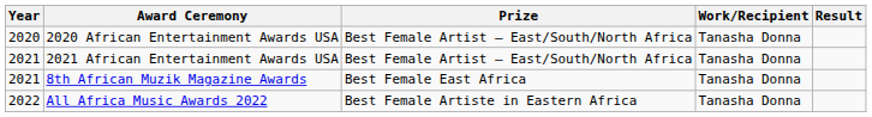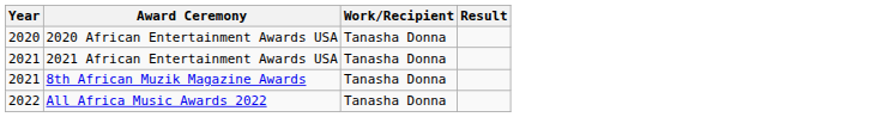 <table class="wikitable sortable">
 <tr>
 <th>Year</th>
 <th>Award Ceremony</th>
-<th>Prize</th>
 <th>Work/Recipient</th>
 <th>Result</th>
 </tr>
 <tr>
 <td>2020</td>
 <td>2020 African Entertainment Awards USA</td>
-<td>Best Female Artist – East/South/North Africa</td>
 <td>Tanasha Donna</td>
 <td></td>
 </tr>
 <tr>
 <td>2021</td>
 <td>2021 African Entertainment Awards USA</td>
-<td>Best Female Artist – East/South/North Africa</td>
 <td>Tanasha Donna</td>
 <td></td>
 </tr>
 <tr>
 <td>2021</td>
 <td><a href='#'>8th African Muzik Magazine Awards</a></td>
-<td>Best Female East Africa</td>
 <td>Tanasha Donna</td>
 <td></td>
 </tr>
 <tr>
 <td>2022</td>
 <td><a href='#'>All Africa Music Awards 2022</a></td>
-<td>Best Female Artiste in Eastern Africa</td>
 <td>Tanasha Donna</td>
 <td></td>
 </tr>
 </table>
